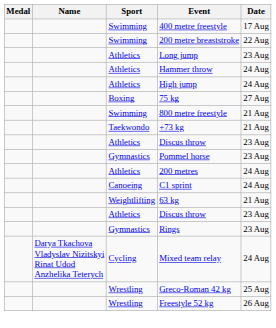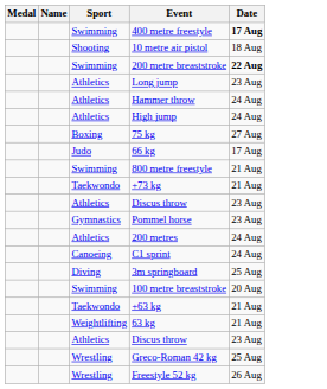 <table class="wikitable sortable" style="font-size:90%">
 <tr>
 <th>Medal</th>
 <th>Name</th>
 <th>Sport</th>
 <th>Event</th>
 <th>Date</th>
 </tr>
 <tr>
 <td></td>
 <td></td>
 <td><a href='#'>Swimming</a></td>
 <td><a href='#'>400 metre freestyle</a></td>
-<td>17 Aug</td>
+<td><strong>17 Aug</strong></td>
+</tr>
+<tr>
+<td></td>
+<td></td>
+<td><a href='#'>Shooting</a></td>
+<td><a href='#'>10 metre air pistol</a></td>
+<td>18 Aug</td>
 </tr>
 <tr>
 <td></td>
 <td></td>
 <td><a href='#'>Swimming</a></td>
 <td><a href='#'>200 metre breaststroke</a></td>
-<td>22 Aug</td>
+<td><strong>22 Aug</strong></td>
 </tr>
 <tr>
 <td></td>
 <td></td>
 <td><a href='#'>Athletics</a></td>
 <td><a href='#'>Long jump</a></td>
 <td>23 Aug</td>
 </tr>
 <tr>
 <td></td>
 <td></td>
 <td><a href='#'>Athletics</a></td>
 <td><a href='#'>Hammer throw</a></td>
 <td>24 Aug</td>
 </tr>
 <tr>
 <td></td>
 <td></td>
 <td><a href='#'>Athletics</a></td>
 <td><a href='#'>High jump</a></td>
 <td>24 Aug</td>
 </tr>
 <tr>
 <td></td>
 <td></td>
 <td><a href='#'>Boxing</a></td>
 <td><a href='#'>75 kg</a></td>
 <td>27 Aug</td>
+</tr>
+<tr>
+<td></td>
+<td></td>
+<td><a href='#'>Judo</a></td>
+<td><a href='#'>66 kg</a></td>
+<td>17 Aug</td>
 </tr>
 <tr>
 <td></td>
 <td></td>
 <td><a href='#'>Swimming</a></td>
 <td><a href='#'>800 metre freestyle</a></td>
 <td>21 Aug</td>
 </tr>
 <tr>
 <td></td>
 <td></td>
 <td><a href='#'>Taekwondo</a></td>
 <td><a href='#'>+73 kg</a></td>
 <td>21 Aug</td>
 </tr>
 <tr>
 <td></td>
 <td></td>
 <td><a href='#'>Athletics</a></td>
 <td><a href='#'>Discus throw</a></td>
 <td>23 Aug</td>
 </tr>
 <tr>
 <td></td>
 <td></td>
 <td><a href='#'>Gymnastics</a></td>
 <td><a href='#'>Pommel horse</a></td>
 <td>23 Aug</td>
 </tr>
 <tr>
 <td></td>
 <td></td>
 <td><a href='#'>Athletics</a></td>
 <td><a href='#'>200 metres</a></td>
 <td>24 Aug</td>
 </tr>
 <tr>
 <td></td>
 <td></td>
 <td><a href='#'>Canoeing</a></td>
 <td><a href='#'>C1 sprint</a></td>
 <td>24 Aug</td>
 </tr>
 <tr>
 <td></td>
 <td></td>
+<td><a href='#'>Diving</a></td>
+<td><a href='#'>3m springboard</a></td>
+<td>25 Aug</td>
+</tr>
+<tr>
+<td></td>
+<td></td>
+<td><a href='#'>Swimming</a></td>
+<td><a href='#'>100 metre breaststroke</a></td>
+<td>20 Aug</td>
+</tr>
+<tr>
+<td></td>
+<td></td>
+<td><a href='#'>Taekwondo</a></td>
+<td><a href='#'>+63 kg</a></td>
+<td>21 Aug</td>
+</tr>
+<tr>
+<td></td>
+<td></td>
 <td><a href='#'>Weightlifting</a></td>
 <td><a href='#'>63 kg</a></td>
 <td>21 Aug</td>
 </tr>
 <tr>
 <td></td>
 <td></td>
 <td><a href='#'>Athletics</a></td>
 <td><a href='#'>Discus throw</a></td>
 <td>23 Aug</td>
-</tr>
-<tr>
-<td></td>
-<td></td>
-<td><a href='#'>Gymnastics</a></td>
-<td><a href='#'>Rings</a></td>
-<td>23 Aug</td>
-</tr>
-<tr>
-<td></td>
-<td><a href='#'>Darya Tkachova</a><br><a href='#'>Vladyslav Nizitskyi</a><br><a href='#'>Rinat Udod</a><br><a href='#'>Anzhelika Teterych</a></td>
-<td><a href='#'>Cycling</a></td>
-<td><a href='#'>Mixed team relay</a></td>
-<td>24 Aug</td>
 </tr>
 <tr>
 <td></td>
 <td></td>
 <td><a href='#'>Wrestling</a></td>
 <td><a href='#'>Greco-Roman 42 kg</a></td>
 <td>25 Aug</td>
 </tr>
 <tr>
 <td></td>
 <td></td>
 <td><a href='#'>Wrestling</a></td>
 <td><a href='#'>Freestyle 52 kg</a></td>
 <td>26 Aug</td>
 </tr>
 </table>
